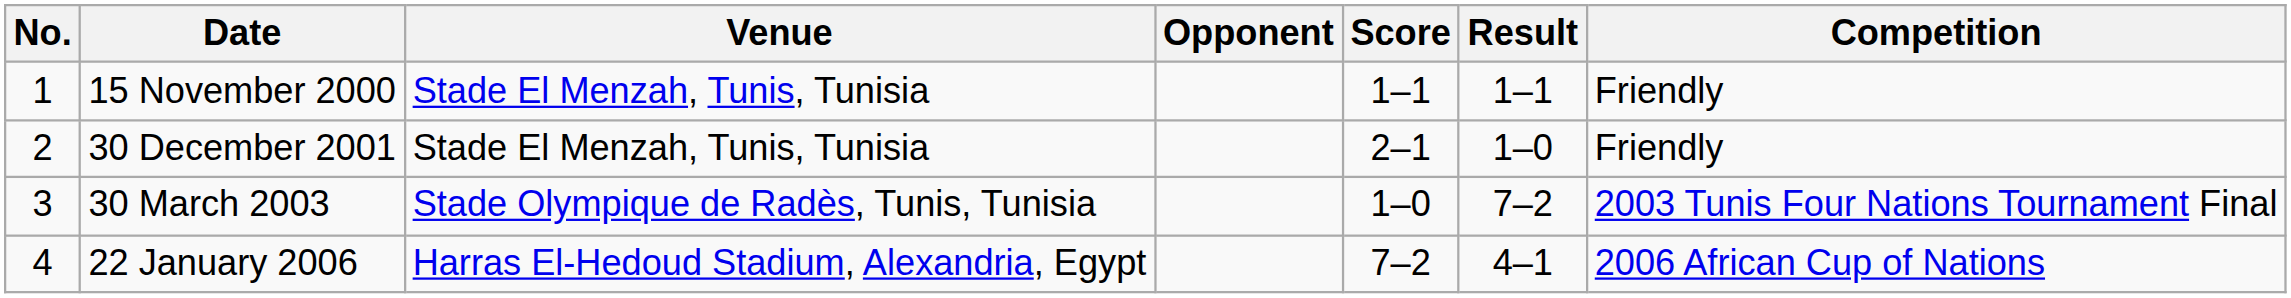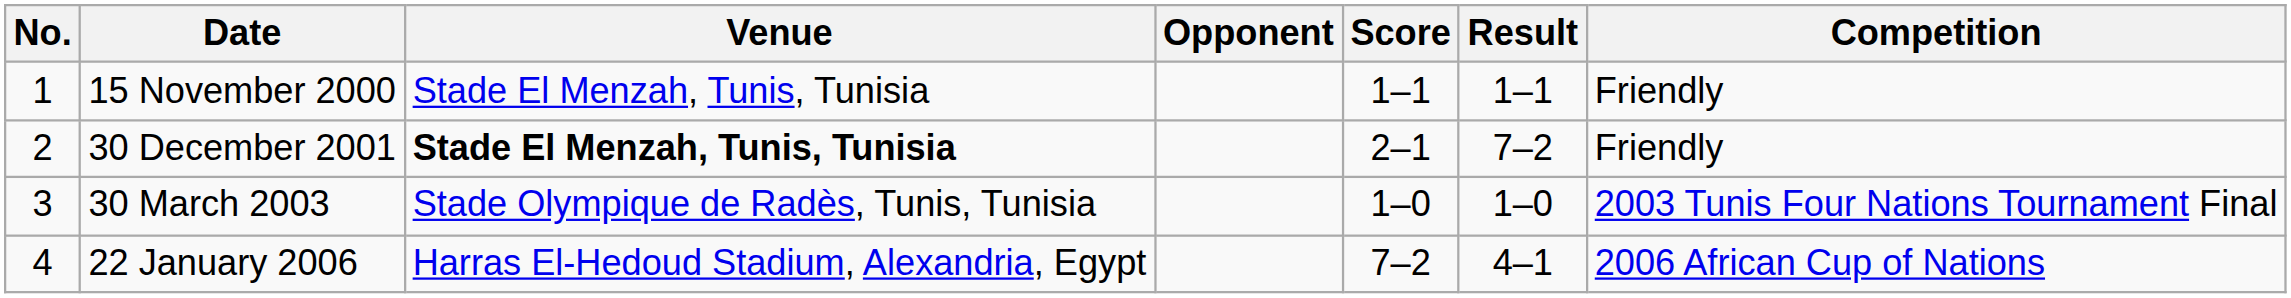 <table class="wikitable sortable">
 <tr>
 <th scope="col">No.</th>
 <th scope="col">Date</th>
 <th scope="col">Venue</th>
 <th scope="col">Opponent</th>
 <th scope="col">Score</th>
 <th scope="col">Result</th>
 <th scope="col">Competition</th>
 </tr>
 <tr>
 <td align="center">1</td>
 <td>15 November 2000</td>
 <td><a href='#'>Stade El Menzah</a>, <a href='#'>Tunis</a>, Tunisia</td>
 <td></td>
 <td align="center">1–1</td>
 <td align="center">1–1</td>
 <td>Friendly</td>
 </tr>
 <tr>
 <td align="center">2</td>
 <td>30 December 2001</td>
-<td>Stade El Menzah, Tunis, Tunisia</td>
+<td><strong>Stade El Menzah, Tunis, Tunisia</strong></td>
 <td></td>
 <td align="center">2–1</td>
-<td align="center">1–0</td>
+<td align="center">7–2</td>
 <td>Friendly</td>
 </tr>
 <tr>
 <td align="center">3</td>
 <td>30 March 2003</td>
 <td><a href='#'>Stade Olympique de Radès</a>, Tunis, Tunisia</td>
 <td></td>
 <td align="center">1–0</td>
-<td align="center">7–2</td>
+<td align="center">1–0</td>
 <td><a href='#'>2003 Tunis Four Nations Tournament</a> Final</td>
 </tr>
 <tr>
 <td align="center">4</td>
 <td>22 January 2006</td>
 <td><a href='#'>Harras El-Hedoud Stadium</a>, <a href='#'>Alexandria</a>, Egypt</td>
 <td></td>
 <td align="center">7–2</td>
 <td align="center">4–1</td>
 <td><a href='#'>2006 African Cup of Nations</a></td>
 </tr>
 </table>
